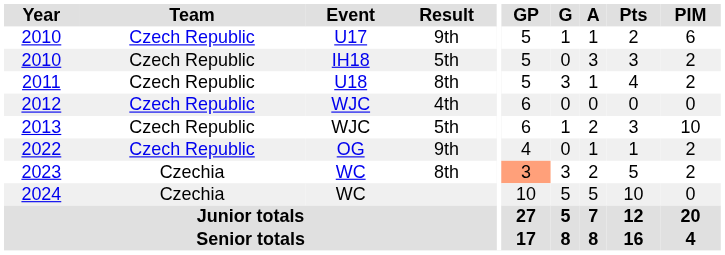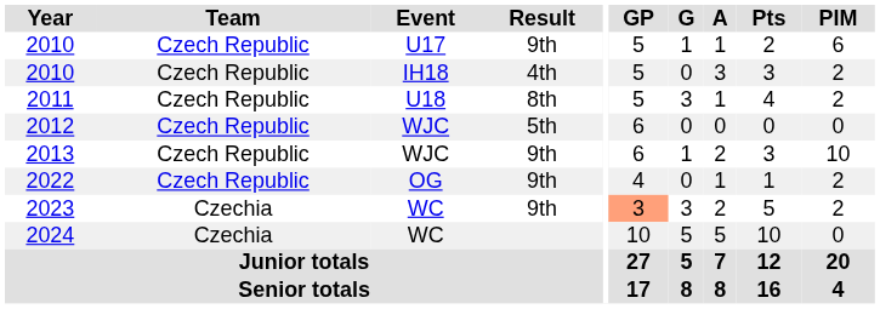 <table border="0" cellpadding="1" cellspacing="0" ID="Table3" style="text-align:center; width:40em">
 <tr ALIGN="center" bgcolor="#e0e0e0">
 <th>Year</th>
 <th>Team</th>
 <th>Event</th>
 <th>Result</th>
 <th rowspan="99" bgcolor="#ffffff"></th>
 <th>GP</th>
 <th>G</th>
 <th>A</th>
 <th>Pts</th>
 <th>PIM</th>
 </tr>
 <tr>
 <td><a href='#'>2010</a></td>
 <td><a href='#'>Czech Republic</a></td>
 <td><a href='#'>U17</a></td>
 <td>9th</td>
 <td>5</td>
 <td>1</td>
 <td>1</td>
 <td>2</td>
 <td>6</td>
 </tr>
 <tr bgcolor="#f0f0f0">
 <td><a href='#'>2010</a></td>
 <td>Czech Republic</td>
 <td><a href='#'>IH18</a></td>
-<td>5th</td>
+<td>4th</td>
 <td>5</td>
 <td>0</td>
 <td>3</td>
 <td>3</td>
 <td>2</td>
 </tr>
 <tr>
 <td><a href='#'>2011</a></td>
 <td>Czech Republic</td>
 <td><a href='#'>U18</a></td>
 <td>8th</td>
 <td>5</td>
 <td>3</td>
 <td>1</td>
 <td>4</td>
 <td>2</td>
 </tr>
 <tr bgcolor="#f0f0f0">
 <td><a href='#'>2012</a></td>
 <td><a href='#'>Czech Republic</a></td>
 <td><a href='#'>WJC</a></td>
-<td>4th</td>
+<td>5th</td>
 <td>6</td>
 <td>0</td>
 <td>0</td>
 <td>0</td>
 <td>0</td>
 </tr>
 <tr>
 <td><a href='#'>2013</a></td>
 <td>Czech Republic</td>
 <td>WJC</td>
-<td>5th</td>
+<td>9th</td>
 <td>6</td>
 <td>1</td>
 <td>2</td>
 <td>3</td>
 <td>10</td>
 </tr>
 <tr bgcolor="#f0f0f0">
 <td><a href='#'>2022</a></td>
 <td><a href='#'>Czech Republic</a></td>
 <td><a href='#'>OG</a></td>
 <td>9th</td>
 <td>4</td>
 <td>0</td>
 <td>1</td>
 <td>1</td>
 <td>2</td>
 </tr>
 <tr>
 <td><a href='#'>2023</a></td>
 <td>Czechia</td>
 <td><a href='#'>WC</a></td>
-<td>8th</td>
+<td>9th</td>
 <td style="background: lightsalmon;">3</td>
 <td>3</td>
 <td>2</td>
 <td>5</td>
 <td>2</td>
 </tr>
 <tr bgcolor="#f0f0f0">
 <td><a href='#'>2024</a></td>
 <td>Czechia</td>
 <td>WC</td>
 <td></td>
 <td>10</td>
 <td>5</td>
 <td>5</td>
 <td>10</td>
 <td>0</td>
 </tr>
 <tr bgcolor="#e0e0e0">
 <th colspan="4">Junior totals</th>
 <th>27</th>
 <th>5</th>
 <th>7</th>
 <th>12</th>
 <th>20</th>
 </tr>
 <tr bgcolor="#e0e0e0">
 <th colspan="4">Senior totals</th>
 <th>17</th>
 <th>8</th>
 <th>8</th>
 <th>16</th>
 <th>4</th>
 </tr>
 </table>
